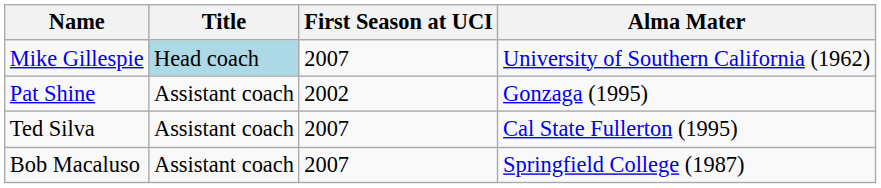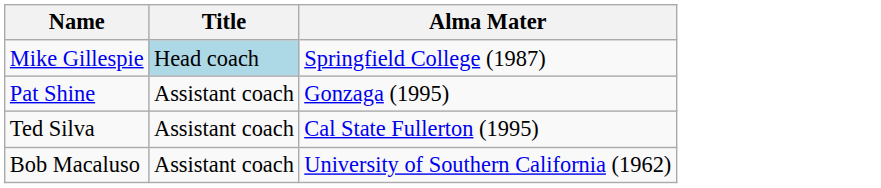 <table class="wikitable">
 <tr>
 <th>Name</th>
 <th>Title</th>
-<th>First Season at UCI</th>
 <th>Alma Mater</th>
 </tr>
 <tr>
 <td><a href='#'>Mike Gillespie</a></td>
 <td style="background: lightblue;">Head coach</td>
-<td>2007</td>
-<td><a href='#'>University of Southern California</a> (1962)</td>
+<td><a href='#'>Springfield College</a> (1987)</td>
 </tr>
 <tr>
 <td><a href='#'>Pat Shine</a></td>
 <td>Assistant coach</td>
-<td>2002</td>
 <td><a href='#'>Gonzaga</a> (1995)</td>
 </tr>
 <tr>
 <td>Ted Silva</td>
 <td>Assistant coach</td>
-<td>2007</td>
 <td><a href='#'>Cal State Fullerton</a> (1995)</td>
 </tr>
 <tr>
 <td>Bob Macaluso</td>
 <td>Assistant coach</td>
-<td>2007</td>
-<td><a href='#'>Springfield College</a> (1987)</td>
+<td><a href='#'>University of Southern California</a> (1962)</td>
 </tr>
 </table>
